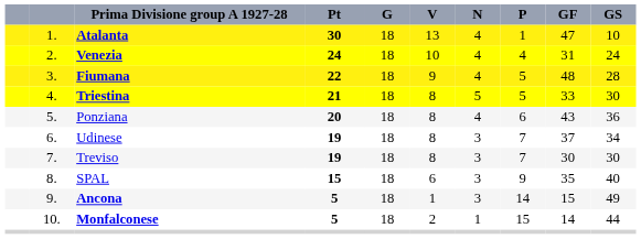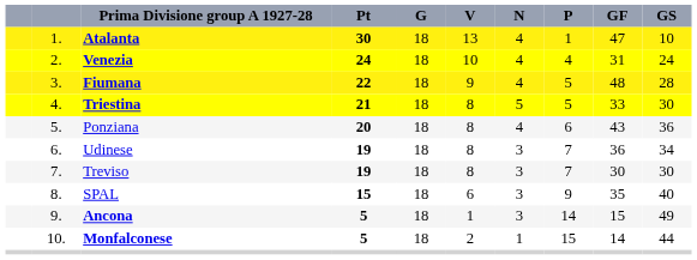 <table align=center style="font-size: 85%; border-collapse:collapse" border=0 cellspacing=0 cellpadding=2>
 <tr align=center bgcolor=#98A1B2>
 <th width=20></th>
 <th width=40></th>
 <th width=220><span>Prima Divisione group A 1927-28</span></th>
 <th width=55><span>Pt</span></th>
 <th width=40><span>G</span></th>
 <th width=40><span>V</span></th>
 <th width=40><span>N</span></th>
 <th width=40><span>P</span></th>
 <th width=40><span>GF</span></th>
 <th width=40><span>GS</span></th>
 </tr>
 <tr align=center style="background:#FFF010;">
 <td></td>
 <td>1.</td>
 <td style="text-align:left;"><strong><a href='#'>Atalanta</a></strong></td>
 <td><strong>30</strong></td>
 <td>18</td>
 <td>13</td>
 <td>4</td>
 <td>1</td>
 <td>47</td>
 <td>10</td>
 </tr>
 <tr align=center style="background:#FFFF00;">
 <td></td>
 <td>2.</td>
 <td style="text-align:left;"><strong><a href='#'>Venezia</a></strong></td>
 <td><strong>24</strong></td>
 <td>18</td>
 <td>10</td>
 <td>4</td>
 <td>4</td>
 <td>31</td>
 <td>24</td>
 </tr>
 <tr align=center style="background:#FFF010;">
 <td></td>
 <td>3.</td>
 <td style="text-align:left;"><strong><a href='#'>Fiumana</a></strong></td>
 <td><strong>22</strong></td>
 <td>18</td>
 <td>9</td>
 <td>4</td>
 <td>5</td>
 <td>48</td>
 <td>28</td>
 </tr>
 <tr align=center style="background:#FFFF00;">
 <td></td>
 <td>4.</td>
 <td style="text-align:left;"><strong><a href='#'>Triestina</a></strong></td>
 <td><strong>21</strong></td>
 <td>18</td>
 <td>8</td>
 <td>5</td>
 <td>5</td>
 <td>33</td>
 <td>30</td>
 </tr>
 <tr align=center style="background:#F5F5F5;">
 <td></td>
 <td>5.</td>
 <td style="text-align:left;"><a href='#'>Ponziana</a></td>
 <td><strong>20</strong></td>
 <td>18</td>
 <td>8</td>
 <td>4</td>
 <td>6</td>
 <td>43</td>
 <td>36</td>
 </tr>
 <tr align=center style="background:#FFFFFF;">
 <td></td>
 <td>6.</td>
 <td style="text-align:left;"><a href='#'>Udinese</a></td>
 <td><strong>19</strong></td>
 <td>18</td>
 <td>8</td>
 <td>3</td>
 <td>7</td>
-<td>37</td>
+<td>36</td>
 <td>34</td>
 </tr>
 <tr align=center style="background:#f5f5f5;">
 <td></td>
 <td>7.</td>
 <td style="text-align:left;"><a href='#'>Treviso</a></td>
 <td><strong>19</strong></td>
 <td>18</td>
 <td>8</td>
 <td>3</td>
 <td>7</td>
 <td>30</td>
 <td>30</td>
 </tr>
 <tr align=center style="background:#FFFFFF;">
 <td></td>
 <td>8.</td>
 <td style="text-align:left;"><a href='#'>SPAL</a></td>
 <td><strong>15</strong></td>
 <td>18</td>
 <td>6</td>
 <td>3</td>
 <td>9</td>
 <td>35</td>
 <td>40</td>
 </tr>
 <tr align=center style="background:#F5F5F5;">
 <td></td>
 <td>9.</td>
 <td style="text-align:left;"><strong><a href='#'>Ancona</a></strong></td>
 <td><strong>5</strong></td>
 <td>18</td>
 <td>1</td>
 <td>3</td>
 <td>14</td>
 <td>15</td>
 <td>49</td>
 </tr>
 <tr align=center style="background:#FFFFFF">
 <td></td>
 <td>10.</td>
 <td style="text-align:left;"><strong><a href='#'>Monfalconese</a></strong></td>
 <td><strong>5</strong></td>
 <td>18</td>
 <td>2</td>
 <td>1</td>
 <td>15</td>
 <td>14</td>
 <td>44</td>
 </tr>
 <tr align=center style="background:#D3D3D3;">
 <td></td>
 <td></td>
 <td></td>
 <td></td>
 <td></td>
 <td></td>
 <td></td>
 <td></td>
 <td></td>
 <td></td>
 </tr>
 </table>
